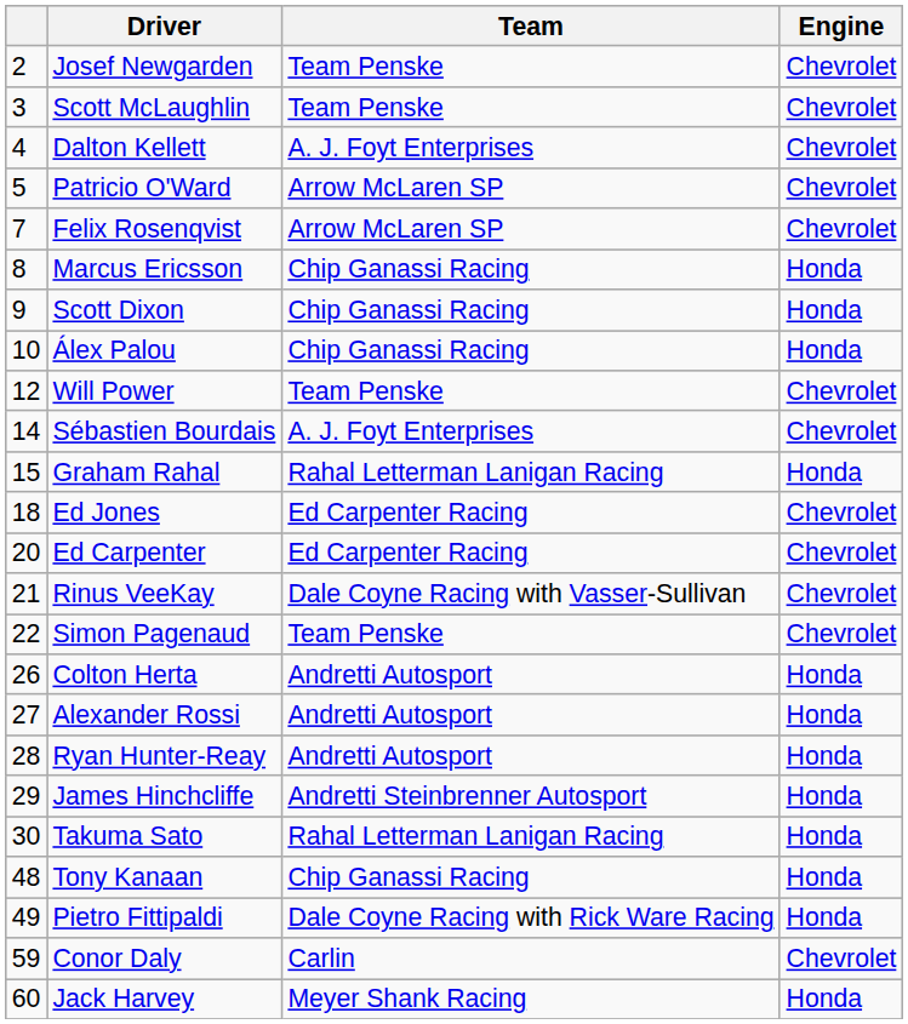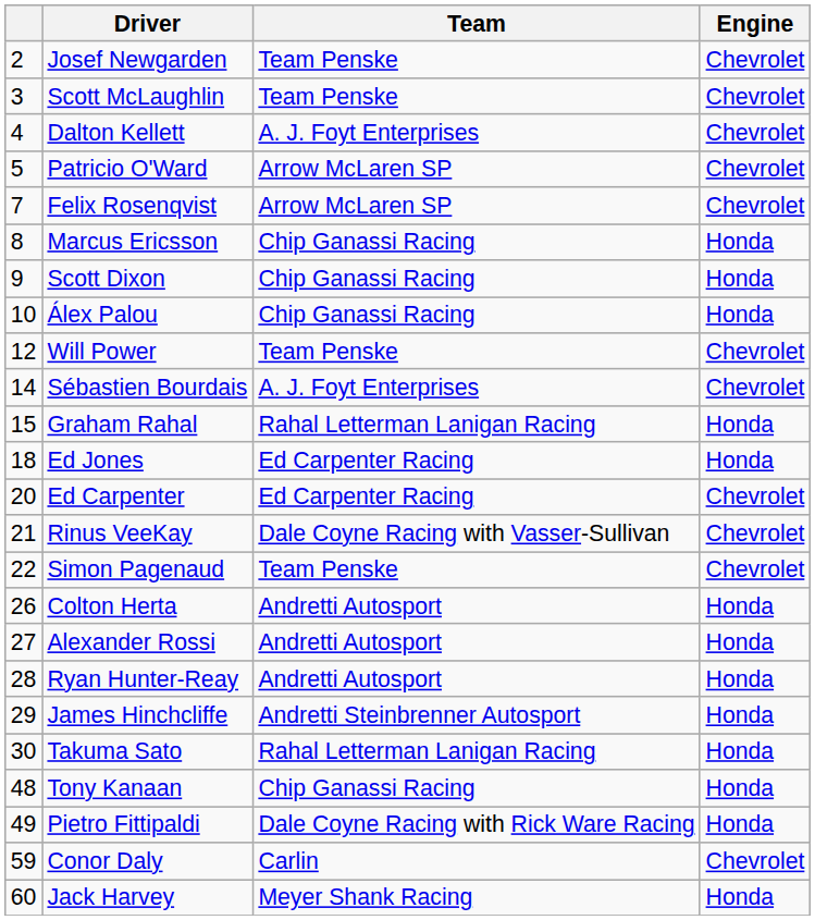 <table class="wikitable" style="font-size: 85%;">
 <tr>
 <th align="center"></th>
 <th>Driver</th>
 <th>Team</th>
 <th>Engine</th>
 </tr>
 <tr>
 <td>2</td>
 <td> <a href='#'>Josef Newgarden</a> <strong></strong></td>
 <td><a href='#'>Team Penske</a></td>
 <td><a href='#'>Chevrolet</a></td>
 </tr>
 <tr>
 <td>3</td>
 <td> <a href='#'>Scott McLaughlin</a> <strong></strong></td>
 <td><a href='#'>Team Penske</a></td>
 <td><a href='#'>Chevrolet</a></td>
 </tr>
 <tr>
 <td>4</td>
 <td> <a href='#'>Dalton Kellett</a></td>
 <td><a href='#'>A. J. Foyt Enterprises</a></td>
 <td><a href='#'>Chevrolet</a></td>
 </tr>
 <tr>
 <td>5</td>
 <td> <a href='#'>Patricio O'Ward</a></td>
 <td><a href='#'>Arrow McLaren SP</a></td>
 <td><a href='#'>Chevrolet</a></td>
 </tr>
 <tr>
 <td>7</td>
 <td> <a href='#'>Felix Rosenqvist</a></td>
 <td><a href='#'>Arrow McLaren SP</a></td>
 <td><a href='#'>Chevrolet</a></td>
 </tr>
 <tr>
 <td>8</td>
 <td> <a href='#'>Marcus Ericsson</a></td>
 <td><a href='#'>Chip Ganassi Racing</a></td>
 <td><a href='#'>Honda</a></td>
 </tr>
 <tr>
 <td>9</td>
 <td> <a href='#'>Scott Dixon</a> <strong></strong></td>
 <td><a href='#'>Chip Ganassi Racing</a></td>
 <td><a href='#'>Honda</a></td>
 </tr>
 <tr>
 <td>10</td>
 <td> <a href='#'>Álex Palou</a></td>
 <td><a href='#'>Chip Ganassi Racing</a></td>
 <td><a href='#'>Honda</a></td>
 </tr>
 <tr>
 <td>12</td>
 <td> <a href='#'>Will Power</a> <strong></strong></td>
 <td><a href='#'>Team Penske</a></td>
 <td><a href='#'>Chevrolet</a></td>
 </tr>
 <tr>
 <td>14</td>
 <td> <a href='#'>Sébastien Bourdais</a></td>
 <td><a href='#'>A. J. Foyt Enterprises</a></td>
 <td><a href='#'>Chevrolet</a></td>
 </tr>
 <tr>
 <td>15</td>
 <td> <a href='#'>Graham Rahal</a> <strong></strong></td>
 <td><a href='#'>Rahal Letterman Lanigan Racing</a></td>
 <td><a href='#'>Honda</a></td>
 </tr>
 <tr>
 <td>18</td>
 <td> <a href='#'>Ed Jones</a></td>
 <td><a href='#'>Ed Carpenter Racing</a></td>
-<td><a href='#'>Chevrolet</a></td>
+<td><a href='#'>Honda</a></td>
 </tr>
 <tr>
 <td>20</td>
 <td> <a href='#'>Ed Carpenter</a> <strong></strong></td>
 <td><a href='#'>Ed Carpenter Racing</a></td>
 <td><a href='#'>Chevrolet</a></td>
 </tr>
 <tr>
 <td>21</td>
 <td> <a href='#'>Rinus VeeKay</a></td>
 <td><a href='#'>Dale Coyne Racing</a> with <a href='#'>Vasser</a>-Sullivan</td>
 <td><a href='#'>Chevrolet</a></td>
 </tr>
 <tr>
 <td>22</td>
 <td> <a href='#'>Simon Pagenaud</a></td>
 <td><a href='#'>Team Penske</a></td>
 <td><a href='#'>Chevrolet</a></td>
 </tr>
 <tr>
 <td>26</td>
 <td> <a href='#'>Colton Herta</a> <strong></strong></td>
 <td><a href='#'>Andretti Autosport</a></td>
 <td><a href='#'>Honda</a></td>
 </tr>
 <tr>
 <td>27</td>
 <td> <a href='#'>Alexander Rossi</a></td>
 <td><a href='#'>Andretti Autosport</a></td>
 <td><a href='#'>Honda</a></td>
 </tr>
 <tr>
 <td>28</td>
 <td> <a href='#'>Ryan Hunter-Reay</a></td>
 <td><a href='#'>Andretti Autosport</a></td>
 <td><a href='#'>Honda</a></td>
 </tr>
 <tr>
 <td>29</td>
 <td> <a href='#'>James Hinchcliffe</a></td>
 <td><a href='#'>Andretti Steinbrenner Autosport</a></td>
 <td><a href='#'>Honda</a></td>
 </tr>
 <tr>
 <td>30</td>
 <td> <a href='#'>Takuma Sato</a></td>
 <td><a href='#'>Rahal Letterman Lanigan Racing</a></td>
 <td><a href='#'>Honda</a></td>
 </tr>
 <tr>
 <td>48</td>
 <td> <a href='#'>Tony Kanaan</a> <strong></strong></td>
 <td><a href='#'>Chip Ganassi Racing</a></td>
 <td><a href='#'>Honda</a></td>
 </tr>
 <tr>
 <td>49</td>
 <td> <a href='#'>Pietro Fittipaldi</a></td>
 <td><a href='#'>Dale Coyne Racing</a> with <a href='#'>Rick Ware Racing</a></td>
 <td><a href='#'>Honda</a></td>
 </tr>
 <tr>
 <td>59</td>
 <td> <a href='#'>Conor Daly</a></td>
 <td><a href='#'>Carlin</a></td>
 <td><a href='#'>Chevrolet</a></td>
 </tr>
 <tr>
 <td>60</td>
 <td> <a href='#'>Jack Harvey</a></td>
 <td><a href='#'>Meyer Shank Racing</a></td>
 <td><a href='#'>Honda</a></td>
 </tr>
 </table>
